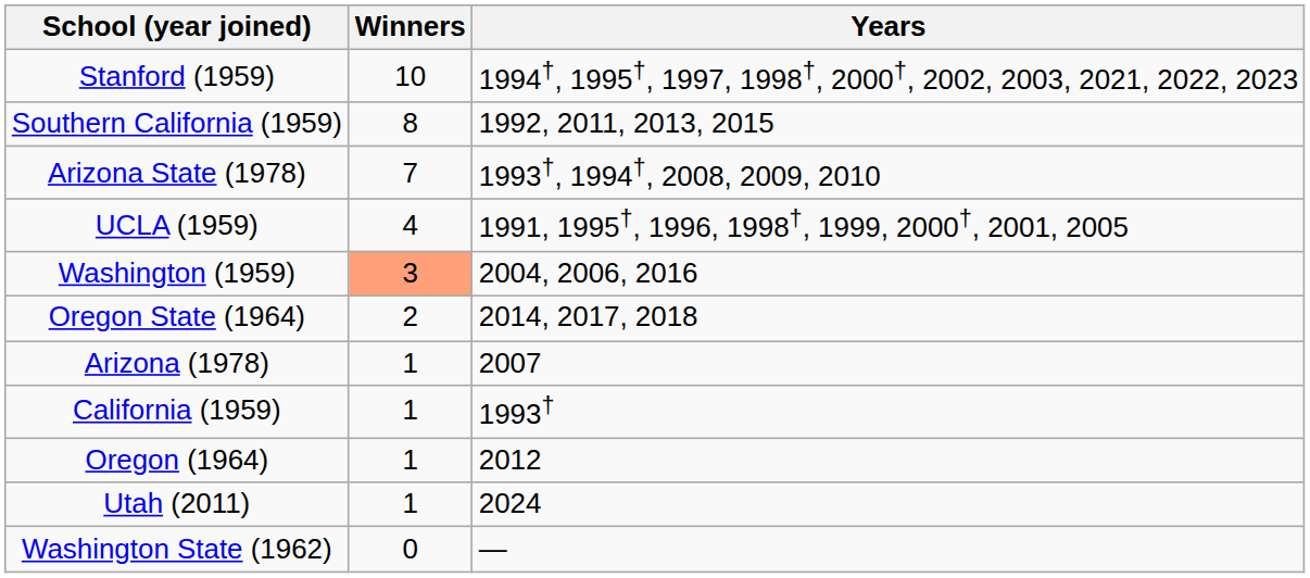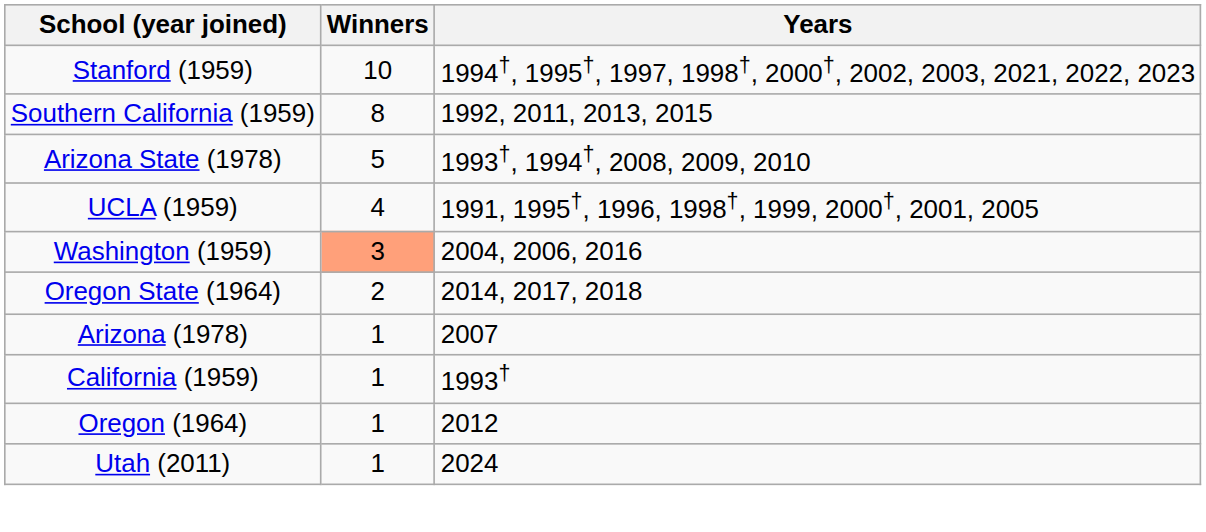 <table class="wikitable">
 <tr>
 <th>School (year joined)</th>
 <th>Winners</th>
 <th>Years</th>
 </tr>
 <tr style="text-align:center;">
 <td><a href='#'>Stanford</a> (1959)</td>
 <td>10</td>
 <td style="text-align:left;">1994<sup>†</sup>, 1995<sup>†</sup>, 1997, 1998<sup>†</sup>, 2000<sup>†</sup>, 2002, 2003, 2021, 2022, 2023</td>
 </tr>
 <tr style="text-align:center;">
 <td><a href='#'>Southern California</a> (1959)</td>
 <td>8</td>
 <td style="text-align:left;">1992, 2011, 2013, 2015</td>
 </tr>
 <tr style="text-align:center;">
 <td><a href='#'>Arizona State</a> (1978)</td>
-<td>7</td>
+<td>5</td>
 <td style="text-align:left;">1993<sup>†</sup>, 1994<sup>†</sup>, 2008, 2009, 2010</td>
 </tr>
 <tr style="text-align:center;">
 <td><a href='#'>UCLA</a> (1959)</td>
 <td>4</td>
 <td style="text-align:left;">1991, 1995<sup>†</sup>, 1996, 1998<sup>†</sup>, 1999, 2000<sup>†</sup>, 2001, 2005</td>
 </tr>
 <tr style="text-align:center;">
 <td><a href='#'>Washington</a> (1959)</td>
 <td style="background: lightsalmon;">3</td>
 <td style="text-align:left;">2004, 2006, 2016</td>
 </tr>
 <tr style="text-align:center;">
 <td><a href='#'>Oregon State</a> (1964)</td>
 <td>2</td>
 <td style="text-align:left;">2014, 2017, 2018</td>
 </tr>
 <tr style="text-align:center;">
 <td><a href='#'>Arizona</a> (1978)</td>
 <td>1</td>
 <td style="text-align:left;">2007</td>
 </tr>
 <tr style="text-align:center;">
 <td><a href='#'>California</a> (1959)</td>
 <td>1</td>
 <td style="text-align:left;">1993<sup>†</sup></td>
 </tr>
 <tr style="text-align:center;">
 <td><a href='#'>Oregon</a> (1964)</td>
 <td>1</td>
 <td style="text-align:left;">2012</td>
 </tr>
 <tr style="text-align:center;">
 <td><a href='#'>Utah</a> (2011)</td>
 <td>1</td>
 <td style="text-align:left;">2024</td>
 </tr>
-<tr style="text-align:center;">
-<td><a href='#'>Washington State</a> (1962)</td>
-<td>0</td>
-<td style="text-align:left;">—</td>
-</tr>
 </table>
